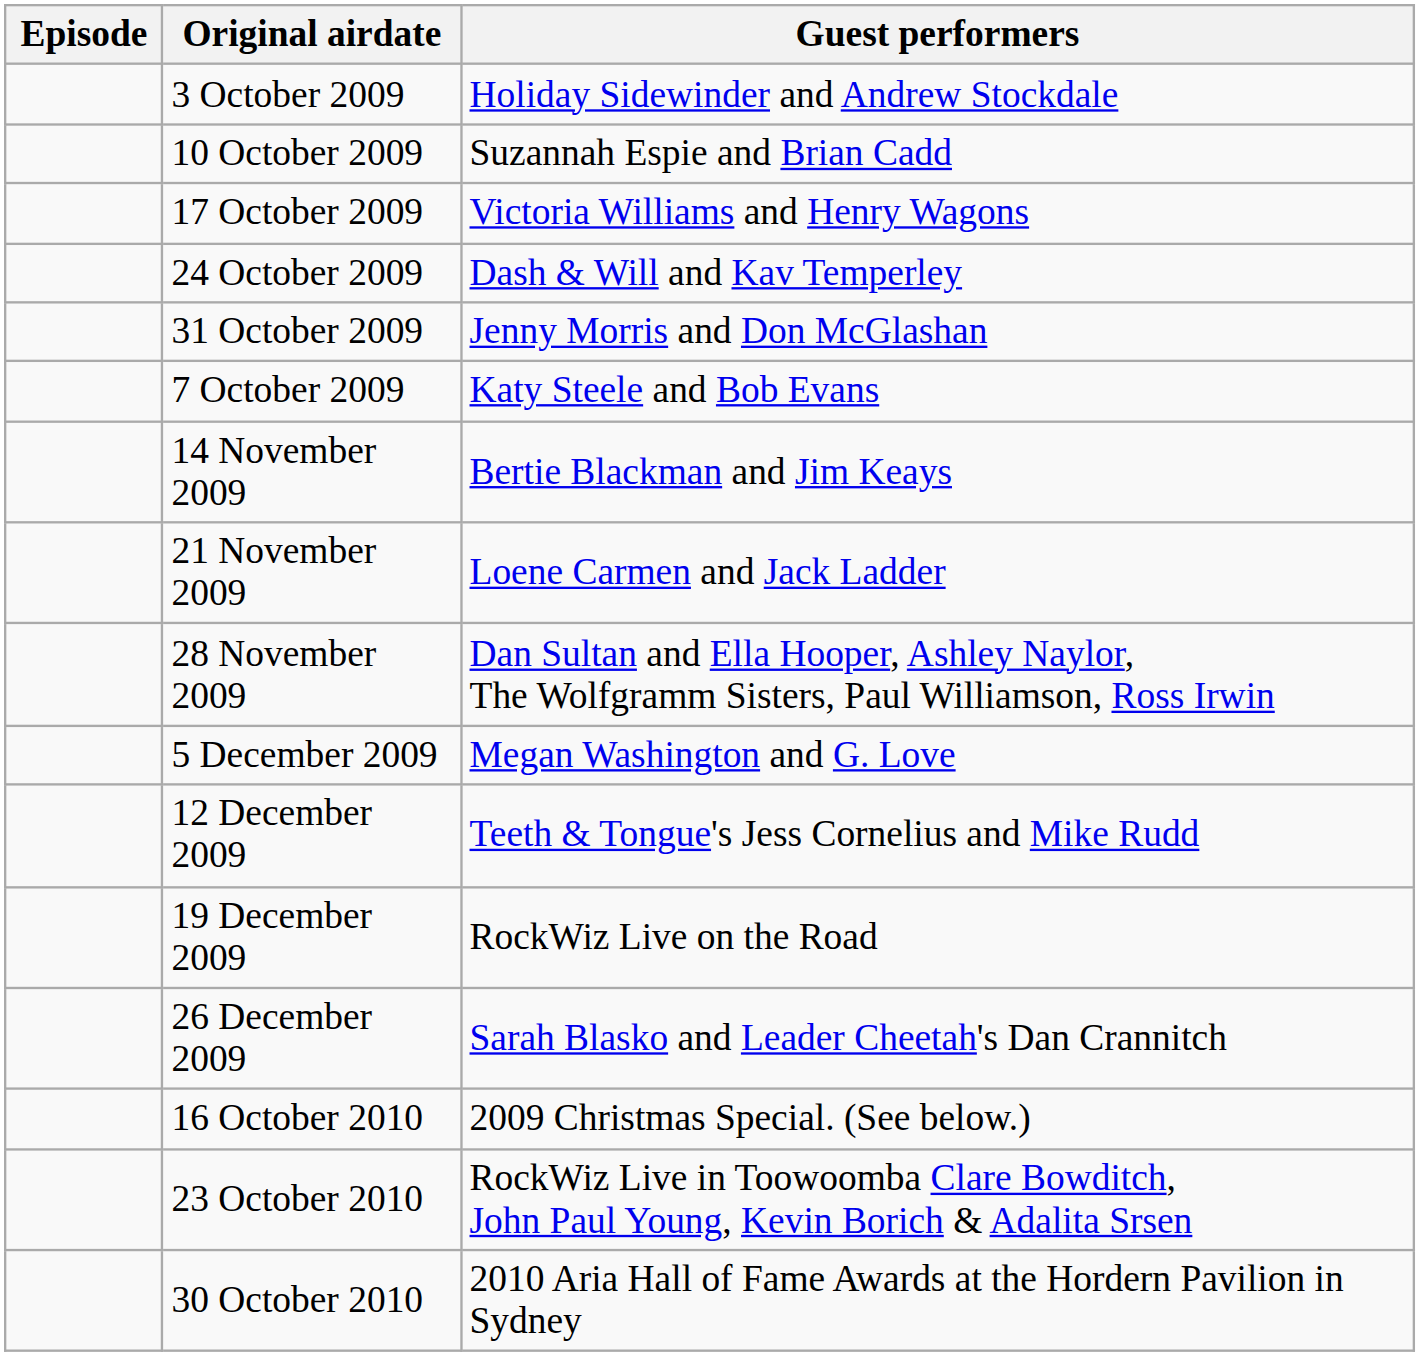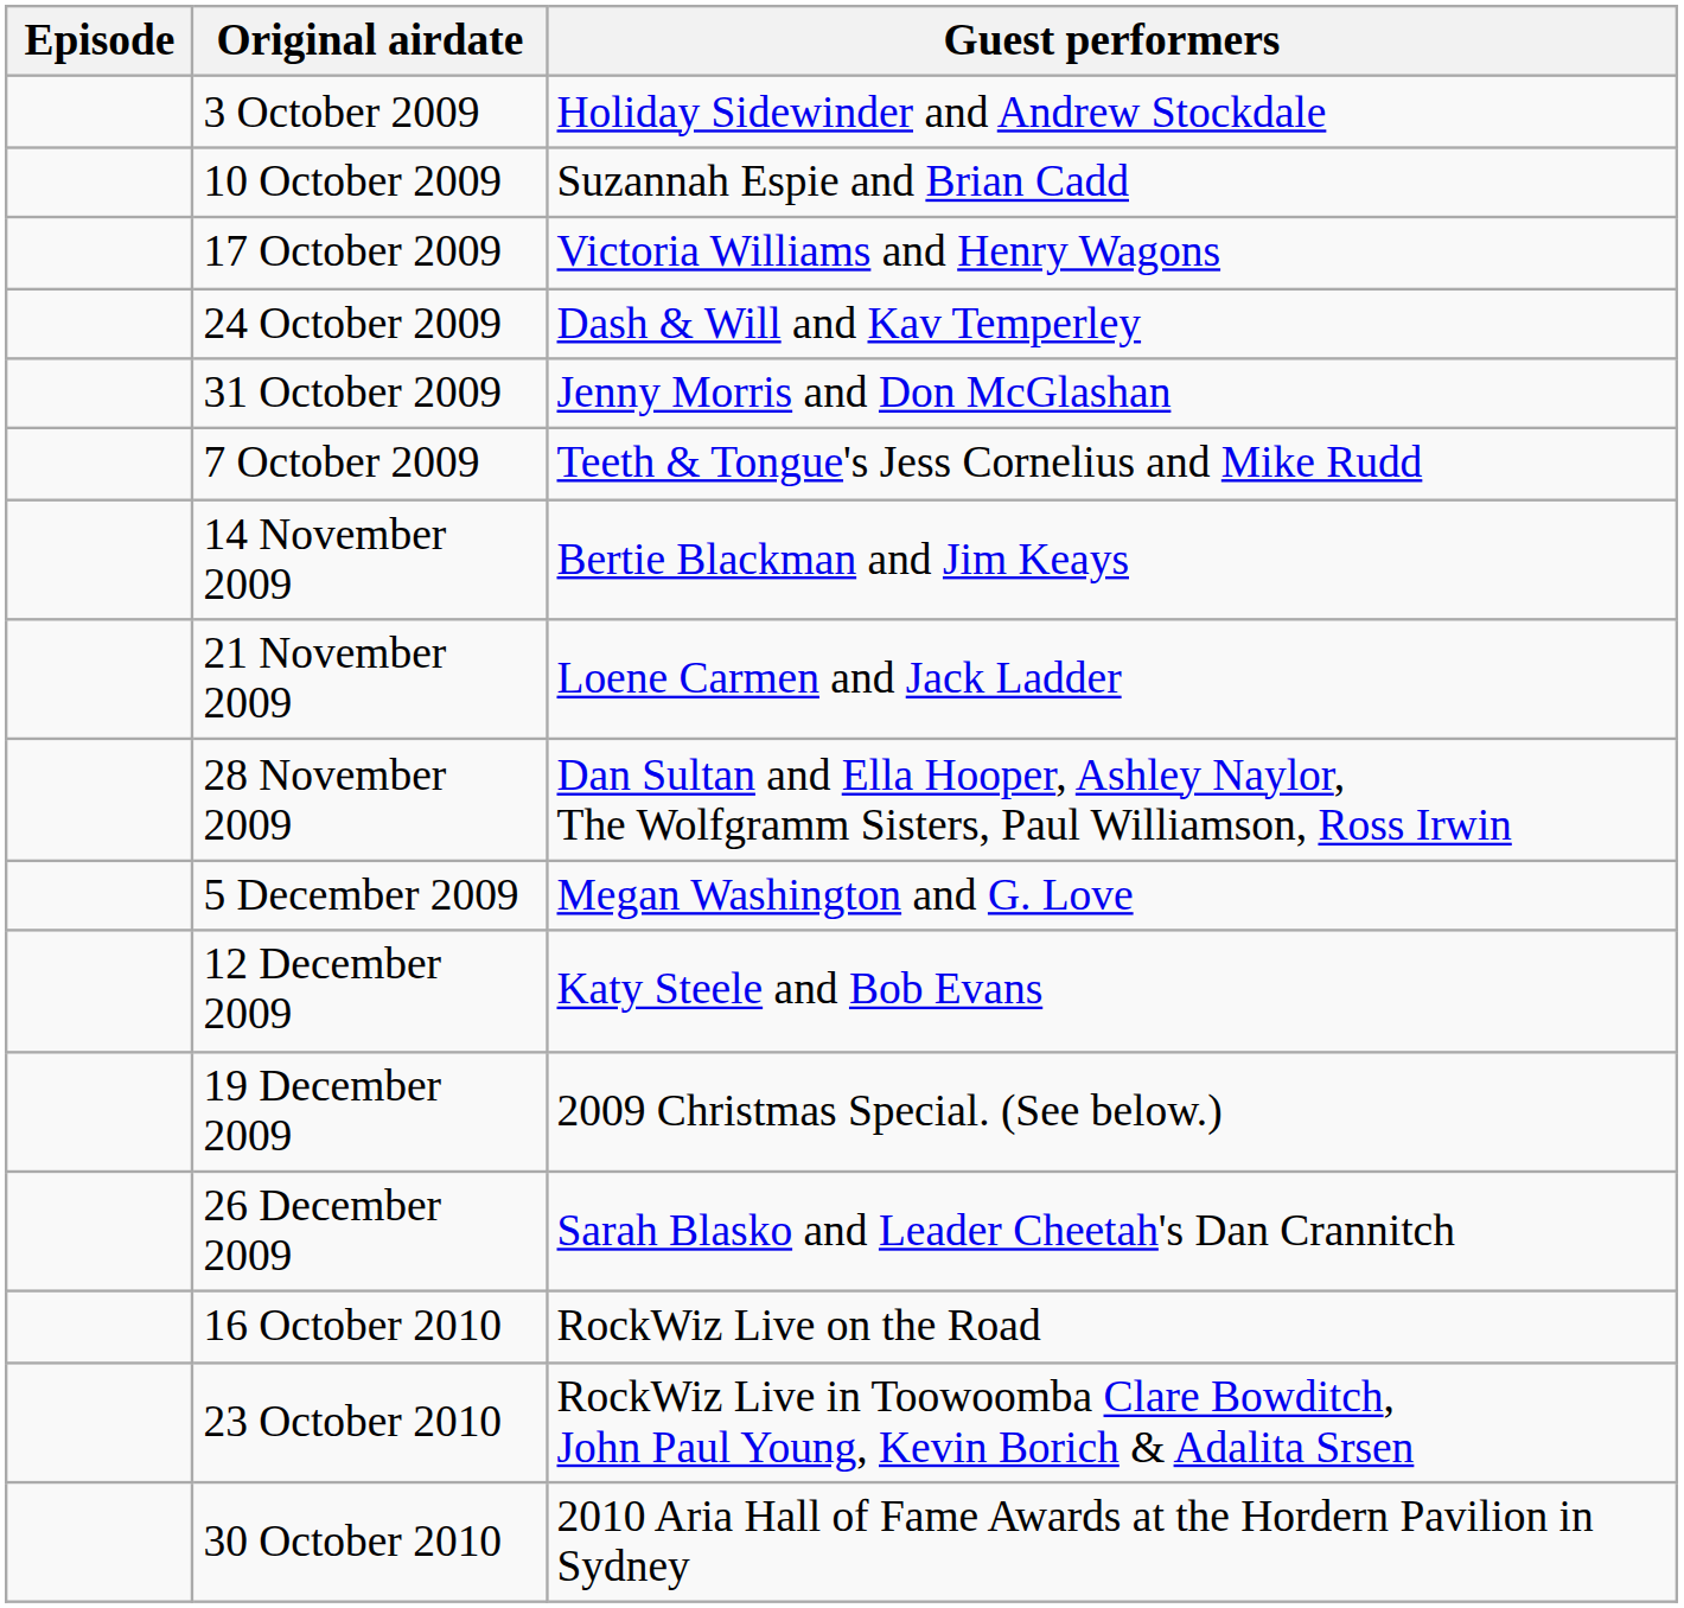 <table class="wikitable sortable">
 <tr>
 <th width="60px">Episode</th>
 <th width="120px">Original airdate</th>
 <th width="400px" class="unsortable">Guest performers</th>
 </tr>
 <tr>
 <td></td>
 <td>3 October 2009</td>
 <td><a href='#'>Holiday Sidewinder</a> and <a href='#'>Andrew Stockdale</a></td>
 </tr>
 <tr>
 <td></td>
 <td>10 October 2009</td>
 <td>Suzannah Espie and <a href='#'>Brian Cadd</a></td>
 </tr>
 <tr>
 <td></td>
 <td>17 October 2009</td>
 <td><a href='#'>Victoria Williams</a> and <a href='#'>Henry Wagons</a></td>
 </tr>
 <tr>
 <td></td>
 <td>24 October 2009</td>
 <td><a href='#'>Dash & Will</a> and <a href='#'>Kav Temperley</a></td>
 </tr>
 <tr>
 <td></td>
 <td>31 October 2009</td>
 <td><a href='#'>Jenny Morris</a> and <a href='#'>Don McGlashan</a></td>
 </tr>
 <tr>
 <td></td>
 <td>7 October 2009</td>
-<td><a href='#'>Katy Steele</a> and <a href='#'>Bob Evans</a></td>
+<td><a href='#'>Teeth & Tongue</a>'s Jess Cornelius and <a href='#'>Mike Rudd</a></td>
 </tr>
 <tr>
 <td></td>
 <td>14 November 2009</td>
 <td><a href='#'>Bertie Blackman</a> and <a href='#'>Jim Keays</a></td>
 </tr>
 <tr>
 <td></td>
 <td>21 November 2009</td>
 <td><a href='#'>Loene Carmen</a> and <a href='#'>Jack Ladder</a></td>
 </tr>
 <tr>
 <td></td>
 <td>28 November 2009</td>
 <td><a href='#'>Dan Sultan</a> and <a href='#'>Ella Hooper</a>, <a href='#'>Ashley Naylor</a>,<br>The Wolfgramm Sisters, Paul Williamson, <a href='#'>Ross Irwin</a></td>
 </tr>
 <tr>
 <td></td>
 <td>5 December 2009</td>
 <td><a href='#'>Megan Washington</a> and <a href='#'>G. Love</a></td>
 </tr>
 <tr>
 <td></td>
 <td>12 December 2009</td>
-<td><a href='#'>Teeth & Tongue</a>'s Jess Cornelius and <a href='#'>Mike Rudd</a></td>
+<td><a href='#'>Katy Steele</a> and <a href='#'>Bob Evans</a></td>
 </tr>
 <tr>
 <td></td>
 <td>19 December 2009</td>
-<td>RockWiz Live on the Road</td>
+<td>2009 Christmas Special. (See below.)</td>
 </tr>
 <tr>
 <td></td>
 <td>26 December 2009</td>
 <td><a href='#'>Sarah Blasko</a> and <a href='#'>Leader Cheetah</a>'s Dan Crannitch</td>
 </tr>
 <tr>
 <td></td>
 <td>16 October 2010</td>
-<td>2009 Christmas Special. (See below.)</td>
+<td>RockWiz Live on the Road</td>
 </tr>
 <tr>
 <td></td>
 <td>23 October 2010</td>
 <td>RockWiz Live in Toowoomba <a href='#'>Clare Bowditch</a>,<br><a href='#'>John Paul Young</a>, <a href='#'>Kevin Borich</a> & <a href='#'>Adalita Srsen</a></td>
 </tr>
 <tr>
 <td></td>
 <td>30 October 2010</td>
 <td>2010 Aria Hall of Fame Awards at the Hordern Pavilion in Sydney</td>
 </tr>
 </table>
